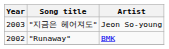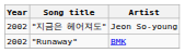 <table class="wikitable">
 <tr>
 <th>Year</th>
 <th>Song title</th>
 <th>Artist</th>
 </tr>
 <tr>
-<td>2003</td>
+<td>2002</td>
 <td>"지금은 헤어져도"</td>
 <td>Jeon So-young</td>
 </tr>
 <tr>
 <td>2002</td>
 <td>"Runaway" </td>
 <td><a href='#'>BMK</a></td>
 </tr>
 <tr>
 </tr>
 </table>
